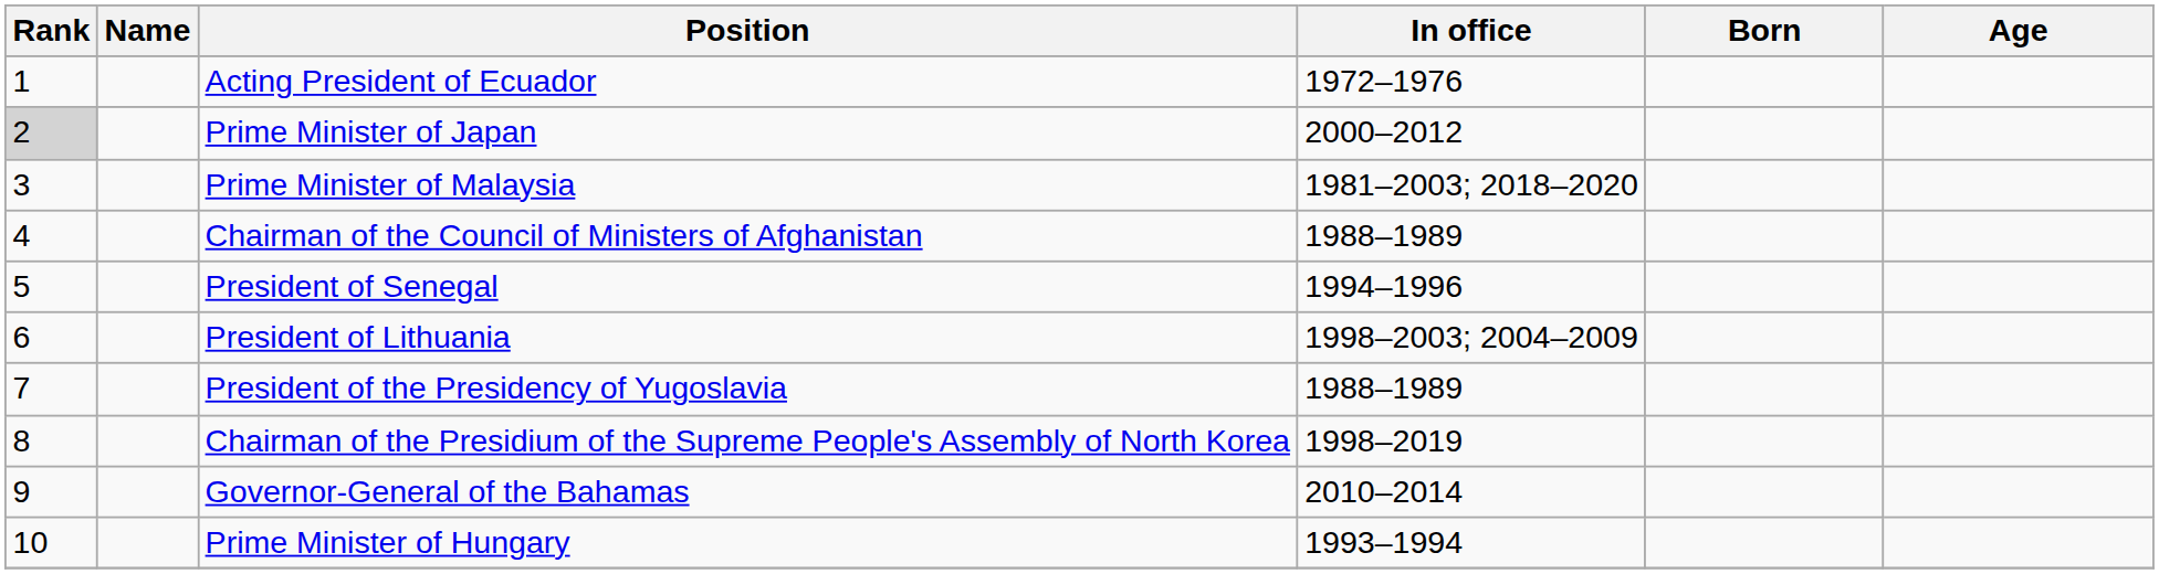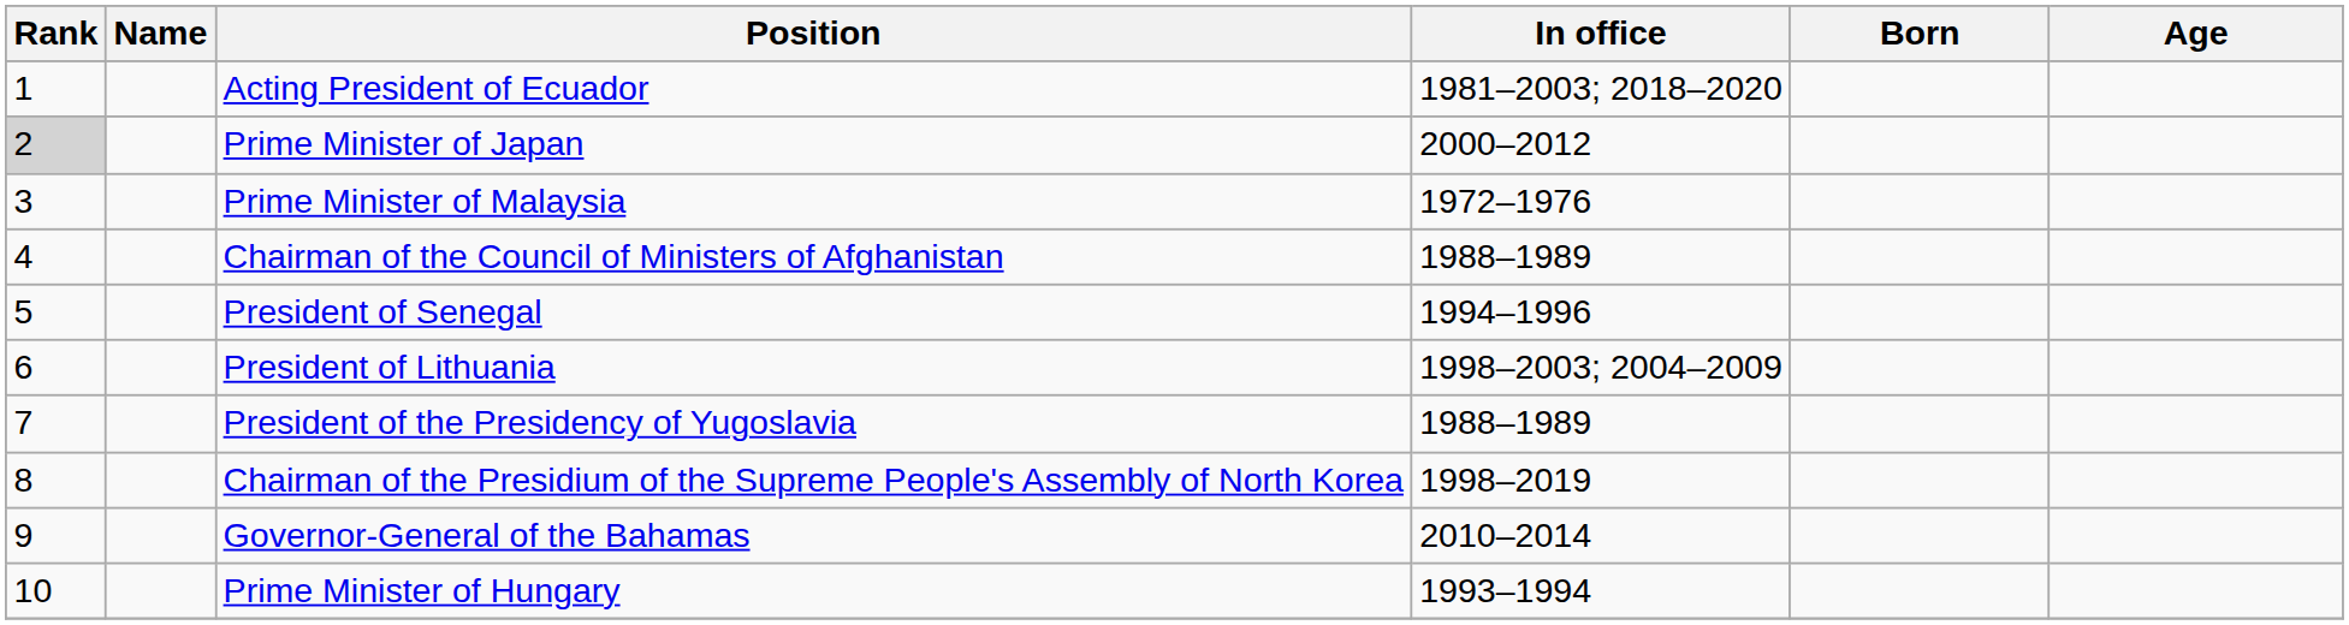 <table class="wikitable sortable" style="font-size:97%">
 <tr>
 <th>Rank</th>
 <th>Name</th>
 <th>Position</th>
 <th>In office</th>
 <th style="width: 110px">Born</th>
 <th style="width: 125px">Age</th>
 </tr>
 <tr>
 <td>1</td>
 <td></td>
 <td><a href='#'>Acting President of Ecuador</a></td>
-<td>1972–1976</td>
+<td>1981–2003; 2018–2020</td>
 <td></td>
 <td></td>
 </tr>
 <tr>
 <td style="background: lightgrey;">2</td>
 <td></td>
 <td><a href='#'>Prime Minister of Japan</a></td>
 <td>2000–2012</td>
 <td></td>
 <td></td>
 </tr>
 <tr>
 <td>3</td>
 <td></td>
 <td><a href='#'>Prime Minister of Malaysia</a></td>
-<td>1981–2003; 2018–2020</td>
+<td>1972–1976</td>
 <td></td>
 <td></td>
 </tr>
 <tr>
 <td>4</td>
 <td></td>
 <td><a href='#'>Chairman of the Council of Ministers of Afghanistan</a></td>
 <td>1988–1989</td>
 <td></td>
 <td></td>
 </tr>
 <tr>
 <td>5</td>
 <td></td>
 <td><a href='#'>President of Senegal</a></td>
 <td>1994–1996</td>
 <td></td>
 <td></td>
 </tr>
 <tr>
 <td>6</td>
 <td></td>
 <td><a href='#'>President of Lithuania</a></td>
 <td>1998–2003; 2004–2009</td>
 <td></td>
 <td></td>
 </tr>
 <tr>
 <td>7</td>
 <td></td>
 <td><a href='#'>President of the Presidency of Yugoslavia</a></td>
 <td>1988–1989</td>
 <td></td>
 <td></td>
 </tr>
 <tr>
 <td>8</td>
 <td></td>
 <td><a href='#'>Chairman of the Presidium of the Supreme People's Assembly of North Korea</a></td>
 <td>1998–2019</td>
 <td></td>
 <td></td>
 </tr>
 <tr>
 <td>9</td>
 <td></td>
 <td><a href='#'>Governor-General of the Bahamas</a></td>
 <td>2010–2014</td>
 <td></td>
 <td></td>
 </tr>
 <tr>
 <td>10</td>
 <td></td>
 <td><a href='#'>Prime Minister of Hungary</a></td>
 <td>1993–1994</td>
 <td></td>
 <td></td>
 </tr>
 <tr>
 </tr>
 </table>
